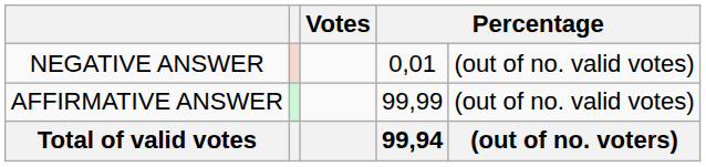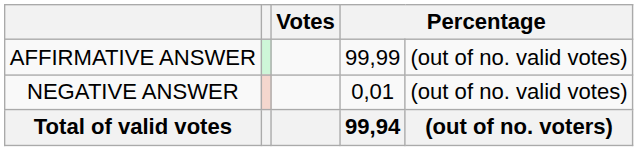 <table class="wikitable">
 <tr>
 <th></th>
 <th></th>
 <th>Votes</th>
 <th colspan="2">Percentage</th>
 </tr>
 <tr align=center>
+<td>AFFIRMATIVE ANSWER</td>
+<td style="background:#CEF6D8" align="center"></td>
+<td align=right></td>
+<td>99,99</td>
+<td>(out of no. valid votes)</td>
+</tr>
+<tr align=center>
 <td>NEGATIVE ANSWER</td>
 <td style="background:#F5D7CE" align="center"></td>
 <td align=right></td>
 <td>0,01</td>
-<td>(out of no. valid votes)</td>
-</tr>
-<tr align=center>
-<td>AFFIRMATIVE ANSWER</td>
-<td style="background:#CEF6D8" align="center"></td>
-<td align=right></td>
-<td>99,99</td>
 <td>(out of no. valid votes)</td>
 </tr>
 <tr align=center>
 <th>Total of valid votes</th>
 <th></th>
 <th align=right></th>
 <th>99,94</th>
 <th>(out of no. voters)</th>
 </tr>
 </table>
